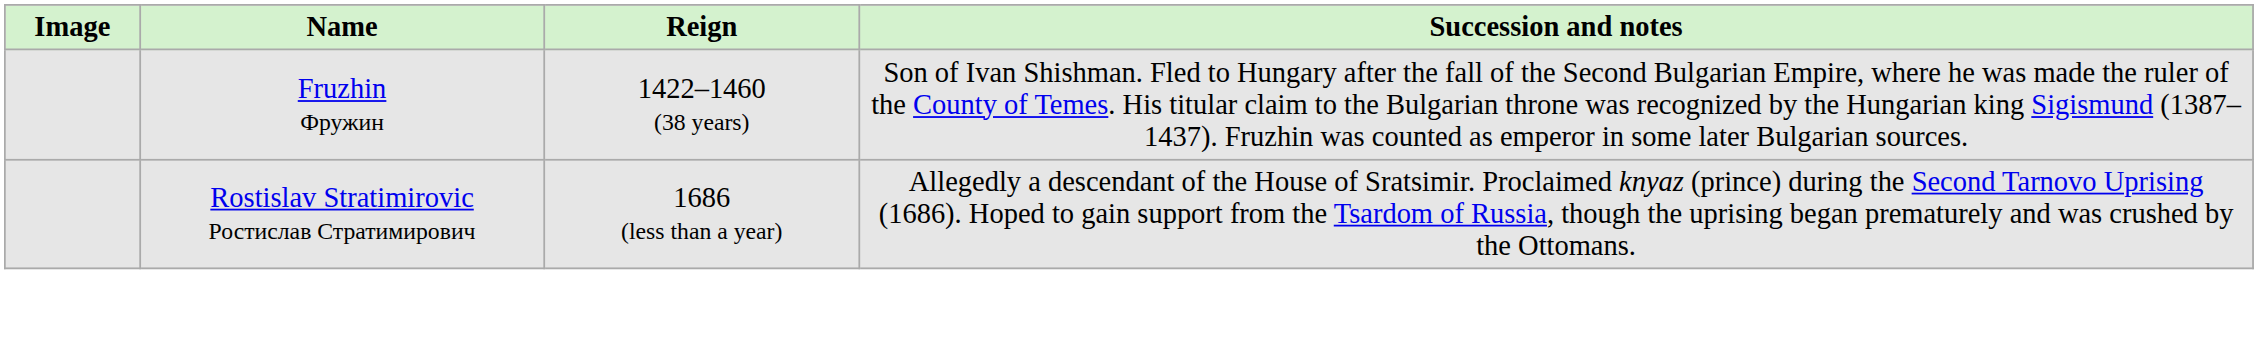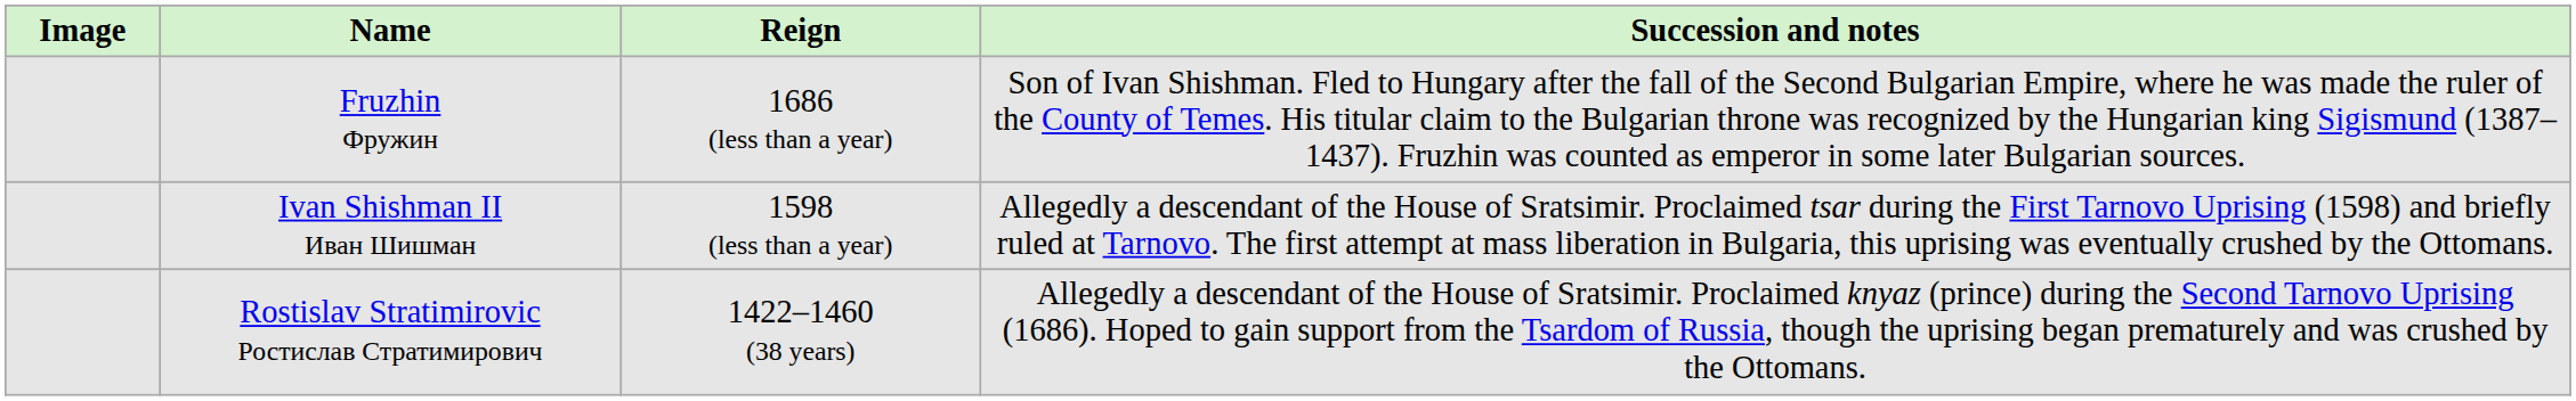 <table class="wikitable" style="width:100%; text-align:center;">
 <tr style="background:#D4F2CE;">
 <th style="background:#D4F2CE; width:6%;">Image</th>
 <th style="background:#D4F2CE; width:18%">Name</th>
 <th style="background:#D4F2CE; width:14%;">Reign</th>
 <th style="background:#D4F2CE; width:62%;">Succession and notes</th>
 </tr>
 <tr>
 <td style="background:#E6E6E6;"></td>
 <td style="background:#E6E6E6;"><a href='#'>Fruzhin</a><br><small>Фружин</small></td>
-<td style="background:#E6E6E6;">1422–1460<br><small>(38 years)</small></td>
+<td style="background:#E6E6E6;">1686<br><small>(less than a year)</small></td>
 <td style="background:#E6E6E6;">Son of Ivan Shishman. Fled to Hungary after the fall of the Second Bulgarian Empire, where he was made the ruler of the <a href='#'>County of Temes</a>. His titular claim to the Bulgarian throne was recognized by the Hungarian king <a href='#'>Sigismund</a> (1387–1437). Fruzhin was counted as emperor in some later Bulgarian sources.</td>
 </tr>
 <tr>
 <td style="background:#E6E6E6;"></td>
+<td style="background:#E6E6E6;"><a href='#'>Ivan Shishman II</a><br><small>Иван Шишман</small></td>
+<td style="background:#E6E6E6;">1598<br><small>(less than a year)</small></td>
+<td style="background:#E6E6E6;">Allegedly a descendant of the House of Sratsimir. Proclaimed <em>tsar</em> during the <a href='#'>First Tarnovo Uprising</a> (1598) and briefly ruled at <a href='#'>Tarnovo</a>. The first attempt at mass liberation in Bulgaria, this uprising was eventually crushed by the Ottomans.</td>
+</tr>
+<tr>
+<td style="background:#E6E6E6;"></td>
 <td style="background:#E6E6E6;"><a href='#'>Rostislav Stratimirovic</a><br><small>Ростислав Стратимирович</small></td>
-<td style="background:#E6E6E6;">1686<br><small>(less than a year)</small></td>
+<td style="background:#E6E6E6;">1422–1460<br><small>(38 years)</small></td>
 <td style="background:#E6E6E6;">Allegedly a descendant of the House of Sratsimir. Proclaimed <em>knyaz</em> (prince) during the <a href='#'>Second Tarnovo Uprising</a> (1686). Hoped to gain support from the <a href='#'>Tsardom of Russia</a>, though the uprising began prematurely and was crushed by the Ottomans.</td>
 </tr>
 </table>
